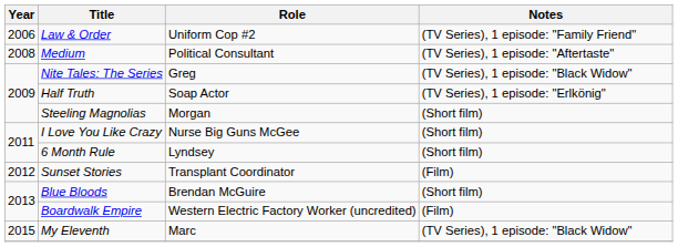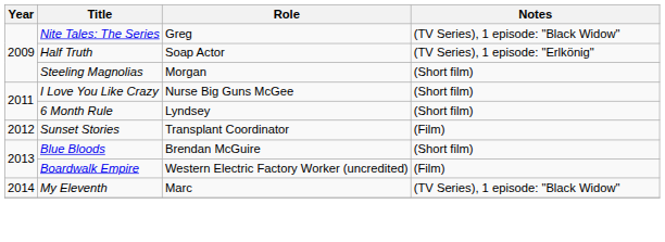 <table class="wikitable sortable">
 <tr>
 <th>Year</th>
 <th>Title</th>
 <th>Role</th>
 <th class="unsortable" style="width:20em;">Notes</th>
-</tr>
-<tr>
-<td>2006</td>
-<td><em><a href='#'>Law & Order</a></em></td>
-<td>Uniform Cop #2</td>
-<td>(TV Series), 1 episode: "Family Friend"</td>
-</tr>
-<tr>
-<td>2008</td>
-<td><em><a href='#'>Medium</a></em></td>
-<td>Political Consultant</td>
-<td>(TV Series), 1 episode: "Aftertaste"</td>
 </tr>
 <tr>
 <td rowspan="3">2009</td>
 <td><em><a href='#'>Nite Tales: The Series</a></em></td>
 <td>Greg</td>
 <td>(TV Series), 1 episode: "Black Widow"</td>
 </tr>
 <tr>
 <td><em>Half Truth</em></td>
 <td>Soap Actor</td>
 <td>(TV Series), 1 episode: "Erlkönig"</td>
 </tr>
 <tr>
 <td><em>Steeling Magnolias</em></td>
 <td>Morgan</td>
 <td>(Short film)</td>
 </tr>
 <tr>
 <td rowspan="2">2011</td>
 <td><em>I Love You Like Crazy</em></td>
 <td>Nurse Big Guns McGee</td>
 <td>(Short film)</td>
 </tr>
 <tr>
 <td><em>6 Month Rule</em></td>
 <td>Lyndsey</td>
 <td>(Short film)</td>
 </tr>
 <tr>
 <td>2012</td>
 <td><em>Sunset Stories</em></td>
 <td>Transplant Coordinator</td>
 <td>(Film)</td>
 </tr>
 <tr>
 <td rowspan="2">2013</td>
 <td><em><a href='#'>Blue Bloods</a></em></td>
 <td>Brendan McGuire</td>
 <td>(Short film)</td>
 </tr>
 <tr>
 <td><em><a href='#'>Boardwalk Empire</a></em></td>
 <td>Western Electric Factory Worker (uncredited)</td>
 <td>(Film)</td>
 </tr>
 <tr>
-<td>2015</td>
+<td>2014</td>
 <td><em>My Eleventh</em></td>
 <td>Marc</td>
 <td>(TV Series), 1 episode: "Black Widow"</td>
 </tr>
 <tr>
 </tr>
 </table>
